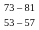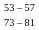 <table style="text-align:center">
 <tr>
 <th width=200></th>
 <th width=100></th>
 <th width=200></th>
 </tr>
 <tr>
 <td align=right></td>
-<td>73 – 81</td>
+<td>53 – 57</td>
 <td align=left></td>
 </tr>
 <tr>
 <td align=right></td>
-<td>53 – 57</td>
+<td>73 – 81</td>
 <td align=left></td>
 </tr>
 </table>
